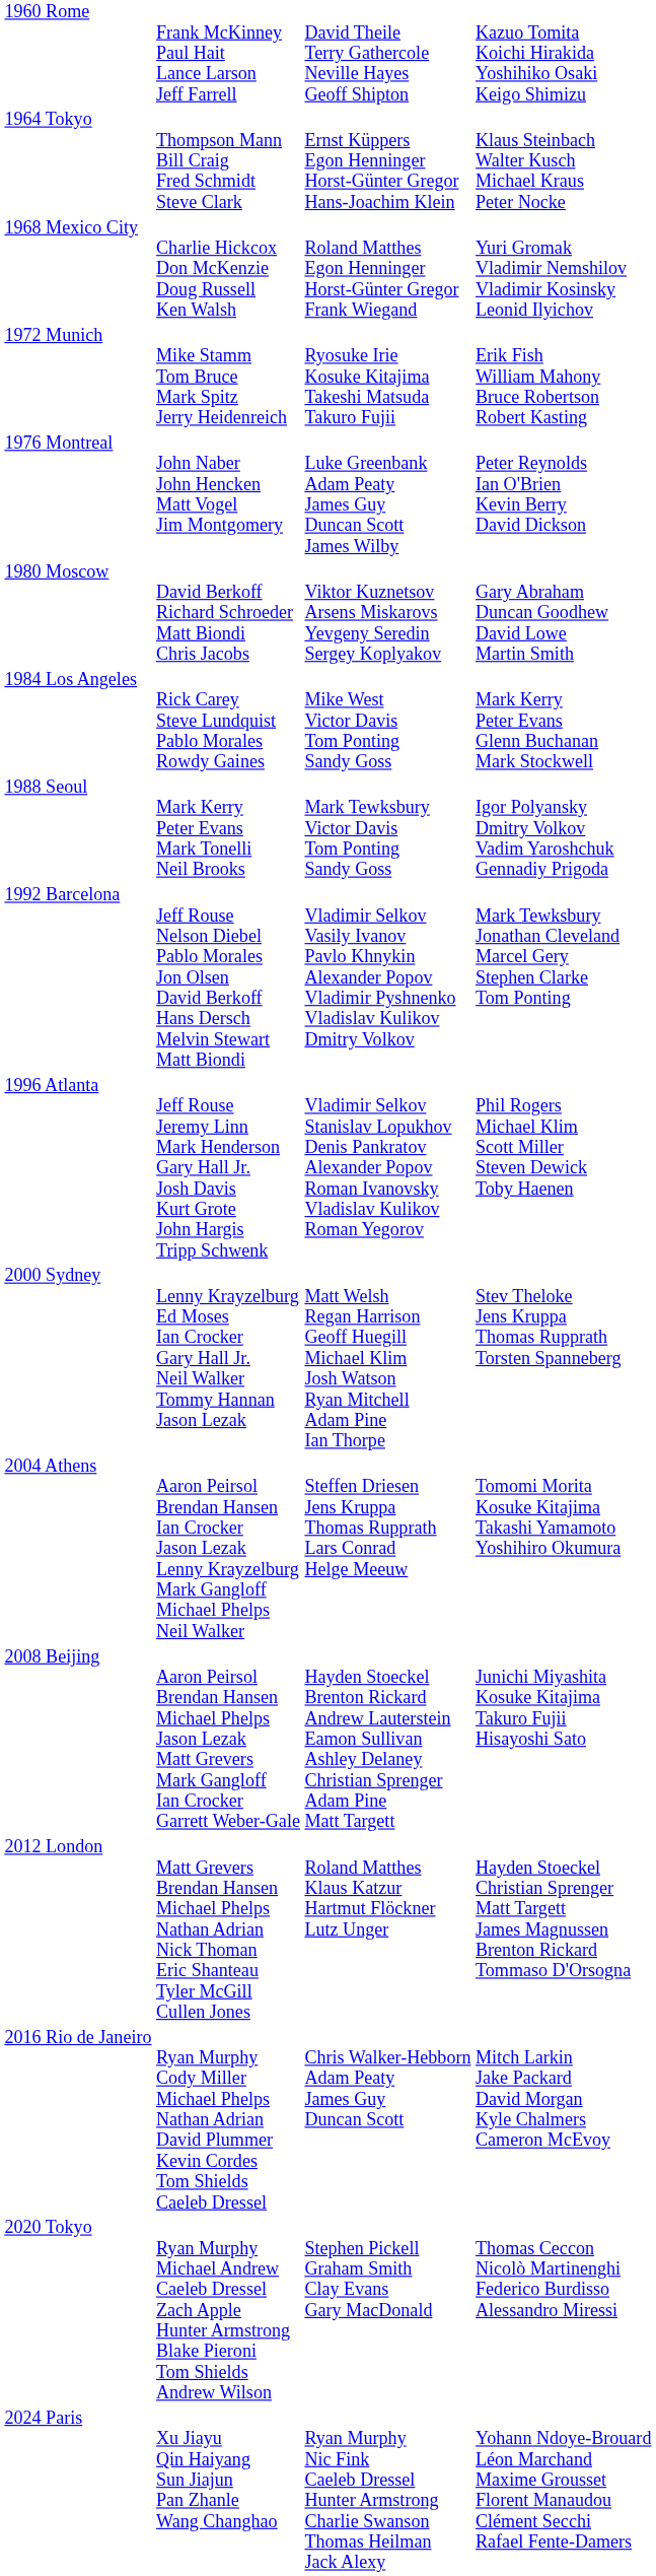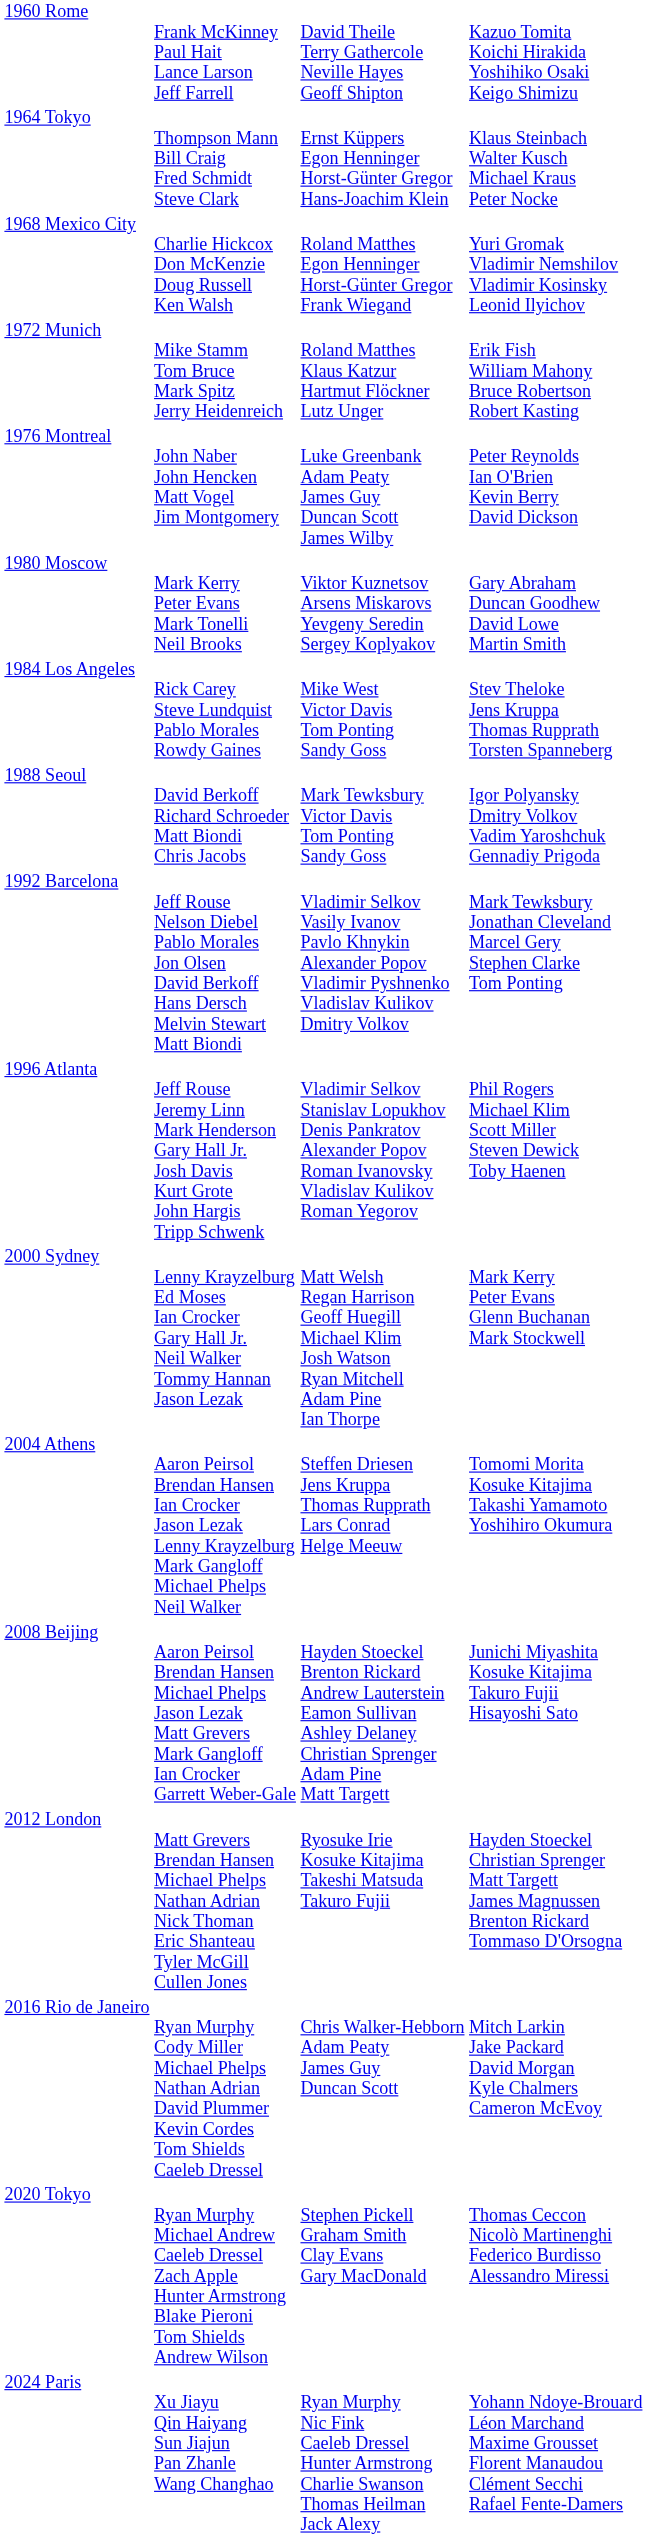 <table>
 <tr valign="top">
 <td><a href='#'>1960 Rome</a><br></td>
 <td valign=top><br><a href='#'>Frank McKinney</a><br><a href='#'>Paul Hait</a><br><a href='#'>Lance Larson</a><br><a href='#'>Jeff Farrell</a></td>
 <td valign=top><br><a href='#'>David Theile</a><br><a href='#'>Terry Gathercole</a><br><a href='#'>Neville Hayes</a><br><a href='#'>Geoff Shipton</a></td>
 <td valign=top><br><a href='#'>Kazuo Tomita</a><br><a href='#'>Koichi Hirakida</a><br><a href='#'>Yoshihiko Osaki</a><br><a href='#'>Keigo Shimizu</a></td>
 </tr>
 <tr valign="top">
 <td><a href='#'>1964 Tokyo</a><br></td>
 <td valign=top><br><a href='#'>Thompson Mann</a><br><a href='#'>Bill Craig</a><br><a href='#'>Fred Schmidt</a><br><a href='#'>Steve Clark</a></td>
 <td valign=top><br><a href='#'>Ernst Küppers</a><br><a href='#'>Egon Henninger</a><br><a href='#'>Horst-Günter Gregor</a><br><a href='#'>Hans-Joachim Klein</a></td>
 <td valign=top><br><a href='#'>Klaus Steinbach</a><br><a href='#'>Walter Kusch</a><br><a href='#'>Michael Kraus</a><br><a href='#'>Peter Nocke</a></td>
 </tr>
 <tr valign="top">
 <td><a href='#'>1968 Mexico City</a><br></td>
 <td valign=top><br><a href='#'>Charlie Hickcox</a><br><a href='#'>Don McKenzie</a><br><a href='#'>Doug Russell</a><br><a href='#'>Ken Walsh</a></td>
 <td valign=top><br><a href='#'>Roland Matthes</a><br><a href='#'>Egon Henninger</a><br><a href='#'>Horst-Günter Gregor</a><br><a href='#'>Frank Wiegand</a></td>
 <td valign=top><br><a href='#'>Yuri Gromak</a><br><a href='#'>Vladimir Nemshilov</a><br><a href='#'>Vladimir Kosinsky</a><br><a href='#'>Leonid Ilyichov</a></td>
 </tr>
 <tr valign="top">
 <td><a href='#'>1972 Munich</a><br></td>
 <td valign=top><br><a href='#'>Mike Stamm</a><br><a href='#'>Tom Bruce</a><br><a href='#'>Mark Spitz</a><br><a href='#'>Jerry Heidenreich</a></td>
-<td valign=top><br><a href='#'>Ryosuke Irie</a><br><a href='#'>Kosuke Kitajima</a><br><a href='#'>Takeshi Matsuda</a><br><a href='#'>Takuro Fujii</a></td>
+<td valign=top><br><a href='#'>Roland Matthes</a><br><a href='#'>Klaus Katzur</a><br><a href='#'>Hartmut Flöckner</a><br><a href='#'>Lutz Unger</a></td>
 <td valign=top><br><a href='#'>Erik Fish</a><br><a href='#'>William Mahony</a><br><a href='#'>Bruce Robertson</a><br><a href='#'>Robert Kasting</a></td>
 </tr>
 <tr valign="top">
 <td><a href='#'>1976 Montreal</a><br></td>
 <td valign=top><br><a href='#'>John Naber</a><br><a href='#'>John Hencken</a><br><a href='#'>Matt Vogel</a><br><a href='#'>Jim Montgomery</a></td>
 <td valign=top> <br> <a href='#'>Luke Greenbank</a> <br><a href='#'>Adam Peaty</a> <br><a href='#'>James Guy</a> <br><a href='#'>Duncan Scott</a>  <br> <a href='#'>James Wilby</a></td>
 <td valign=top><br><a href='#'>Peter Reynolds</a><br><a href='#'>Ian O'Brien</a><br><a href='#'>Kevin Berry</a><br><a href='#'>David Dickson</a></td>
 </tr>
 <tr valign="top">
 <td><a href='#'>1980 Moscow</a><br></td>
-<td valign=top><br><a href='#'>David Berkoff</a><br><a href='#'>Richard Schroeder</a><br><a href='#'>Matt Biondi</a><br><a href='#'>Chris Jacobs</a></td>
+<td valign=top><br><a href='#'>Mark Kerry</a><br><a href='#'>Peter Evans</a><br><a href='#'>Mark Tonelli</a><br><a href='#'>Neil Brooks</a></td>
 <td valign=top><br><a href='#'>Viktor Kuznetsov</a><br><a href='#'>Arsens Miskarovs</a><br><a href='#'>Yevgeny Seredin</a><br><a href='#'>Sergey Koplyakov</a></td>
 <td valign=top><br><a href='#'>Gary Abraham</a><br><a href='#'>Duncan Goodhew</a><br><a href='#'>David Lowe</a><br><a href='#'>Martin Smith</a></td>
 </tr>
 <tr valign="top">
 <td><a href='#'>1984 Los Angeles</a><br></td>
 <td valign=top><br><a href='#'>Rick Carey</a><br><a href='#'>Steve Lundquist</a><br><a href='#'>Pablo Morales</a><br><a href='#'>Rowdy Gaines</a></td>
 <td valign=top><br><a href='#'>Mike West</a><br><a href='#'>Victor Davis</a><br><a href='#'>Tom Ponting</a><br><a href='#'>Sandy Goss</a></td>
-<td valign=top><br><a href='#'>Mark Kerry</a><br><a href='#'>Peter Evans</a><br><a href='#'>Glenn Buchanan</a><br><a href='#'>Mark Stockwell</a></td>
+<td valign=top><br><a href='#'>Stev Theloke</a><br><a href='#'>Jens Kruppa</a><br><a href='#'>Thomas Rupprath</a><br><a href='#'>Torsten Spanneberg</a></td>
 </tr>
 <tr valign="top">
 <td><a href='#'>1988 Seoul</a><br></td>
-<td valign=top><br><a href='#'>Mark Kerry</a><br><a href='#'>Peter Evans</a><br><a href='#'>Mark Tonelli</a><br><a href='#'>Neil Brooks</a></td>
+<td valign=top><br><a href='#'>David Berkoff</a><br><a href='#'>Richard Schroeder</a><br><a href='#'>Matt Biondi</a><br><a href='#'>Chris Jacobs</a></td>
 <td valign=top><br><a href='#'>Mark Tewksbury</a><br><a href='#'>Victor Davis</a><br><a href='#'>Tom Ponting</a><br><a href='#'>Sandy Goss</a></td>
 <td valign=top><br><a href='#'>Igor Polyansky</a><br><a href='#'>Dmitry Volkov</a><br><a href='#'>Vadim Yaroshchuk</a><br><a href='#'>Gennadiy Prigoda</a></td>
 </tr>
 <tr valign="top">
 <td><a href='#'>1992 Barcelona</a><br></td>
 <td valign=top><br><a href='#'>Jeff Rouse</a><br><a href='#'>Nelson Diebel</a><br><a href='#'>Pablo Morales</a><br><a href='#'>Jon Olsen</a><br><a href='#'>David Berkoff</a><br><a href='#'>Hans Dersch</a><br><a href='#'>Melvin Stewart</a><br><a href='#'>Matt Biondi</a></td>
 <td valign=top><br><a href='#'>Vladimir Selkov</a><br><a href='#'>Vasily Ivanov</a><br><a href='#'>Pavlo Khnykin</a><br><a href='#'>Alexander Popov</a><br><a href='#'>Vladimir Pyshnenko</a><br><a href='#'>Vladislav Kulikov</a><br><a href='#'>Dmitry Volkov</a></td>
 <td valign=top><br><a href='#'>Mark Tewksbury</a><br><a href='#'>Jonathan Cleveland</a><br><a href='#'>Marcel Gery</a><br><a href='#'>Stephen Clarke</a><br><a href='#'>Tom Ponting</a></td>
 </tr>
 <tr valign="top">
 <td><a href='#'>1996 Atlanta</a><br></td>
 <td valign=top><br><a href='#'>Jeff Rouse</a><br><a href='#'>Jeremy Linn</a><br><a href='#'>Mark Henderson</a><br><a href='#'>Gary Hall Jr.</a><br><a href='#'>Josh Davis</a><br><a href='#'>Kurt Grote</a><br><a href='#'>John Hargis</a><br><a href='#'>Tripp Schwenk</a></td>
 <td valign=top><br><a href='#'>Vladimir Selkov</a><br><a href='#'>Stanislav Lopukhov</a><br><a href='#'>Denis Pankratov</a><br><a href='#'>Alexander Popov</a><br><a href='#'>Roman Ivanovsky</a><br><a href='#'>Vladislav Kulikov</a><br><a href='#'>Roman Yegorov</a></td>
 <td valign=top><br><a href='#'>Phil Rogers</a><br><a href='#'>Michael Klim</a><br><a href='#'>Scott Miller</a><br><a href='#'>Steven Dewick</a><br><a href='#'>Toby Haenen</a></td>
 </tr>
 <tr valign="top">
 <td><a href='#'>2000 Sydney</a><br></td>
 <td valign=top><br><a href='#'>Lenny Krayzelburg</a><br><a href='#'>Ed Moses</a><br><a href='#'>Ian Crocker</a><br><a href='#'>Gary Hall Jr.</a><br><a href='#'>Neil Walker</a><br><a href='#'>Tommy Hannan</a><br><a href='#'>Jason Lezak</a></td>
 <td valign=top><br><a href='#'>Matt Welsh</a><br><a href='#'>Regan Harrison</a><br><a href='#'>Geoff Huegill</a><br><a href='#'>Michael Klim</a><br><a href='#'>Josh Watson</a><br><a href='#'>Ryan Mitchell</a><br><a href='#'>Adam Pine</a><br><a href='#'>Ian Thorpe</a></td>
-<td valign=top><br><a href='#'>Stev Theloke</a><br><a href='#'>Jens Kruppa</a><br><a href='#'>Thomas Rupprath</a><br><a href='#'>Torsten Spanneberg</a></td>
+<td valign=top><br><a href='#'>Mark Kerry</a><br><a href='#'>Peter Evans</a><br><a href='#'>Glenn Buchanan</a><br><a href='#'>Mark Stockwell</a></td>
 </tr>
 <tr valign="top">
 <td><a href='#'>2004 Athens</a><br></td>
 <td valign=top><br><a href='#'>Aaron Peirsol</a><br><a href='#'>Brendan Hansen</a><br><a href='#'>Ian Crocker</a><br><a href='#'>Jason Lezak</a><br><a href='#'>Lenny Krayzelburg</a><br><a href='#'>Mark Gangloff</a><br><a href='#'>Michael Phelps</a><br><a href='#'>Neil Walker</a></td>
 <td valign=top><br><a href='#'>Steffen Driesen</a><br><a href='#'>Jens Kruppa</a><br><a href='#'>Thomas Rupprath</a><br><a href='#'>Lars Conrad</a><br><a href='#'>Helge Meeuw</a></td>
 <td valign=top><br><a href='#'>Tomomi Morita</a><br><a href='#'>Kosuke Kitajima</a><br><a href='#'>Takashi Yamamoto</a><br><a href='#'>Yoshihiro Okumura</a></td>
 </tr>
 <tr valign="top">
 <td><a href='#'>2008 Beijing</a><br></td>
 <td valign=top><br><a href='#'>Aaron Peirsol</a><br><a href='#'>Brendan Hansen</a><br><a href='#'>Michael Phelps</a><br><a href='#'>Jason Lezak</a><br><a href='#'>Matt Grevers</a><br><a href='#'>Mark Gangloff</a><br><a href='#'>Ian Crocker</a><br><a href='#'>Garrett Weber-Gale</a></td>
 <td valign=top><br><a href='#'>Hayden Stoeckel</a><br><a href='#'>Brenton Rickard</a><br><a href='#'>Andrew Lauterstein</a><br><a href='#'>Eamon Sullivan</a><br><a href='#'>Ashley Delaney</a><br><a href='#'>Christian Sprenger</a><br><a href='#'>Adam Pine</a><br><a href='#'>Matt Targett</a></td>
 <td valign=top><br><a href='#'>Junichi Miyashita</a><br><a href='#'>Kosuke Kitajima</a><br><a href='#'>Takuro Fujii</a><br><a href='#'>Hisayoshi Sato</a></td>
 </tr>
 <tr valign="top">
 <td><a href='#'>2012 London</a><br></td>
 <td valign=top><br><a href='#'>Matt Grevers</a><br><a href='#'>Brendan Hansen</a><br><a href='#'>Michael Phelps</a><br><a href='#'>Nathan Adrian</a><br><a href='#'>Nick Thoman</a><br><a href='#'>Eric Shanteau</a><br><a href='#'>Tyler McGill</a><br><a href='#'>Cullen Jones</a></td>
-<td valign=top><br><a href='#'>Roland Matthes</a><br><a href='#'>Klaus Katzur</a><br><a href='#'>Hartmut Flöckner</a><br><a href='#'>Lutz Unger</a></td>
+<td valign=top><br><a href='#'>Ryosuke Irie</a><br><a href='#'>Kosuke Kitajima</a><br><a href='#'>Takeshi Matsuda</a><br><a href='#'>Takuro Fujii</a></td>
 <td valign=top><br><a href='#'>Hayden Stoeckel</a><br><a href='#'>Christian Sprenger</a><br><a href='#'>Matt Targett</a><br><a href='#'>James Magnussen</a><br><a href='#'>Brenton Rickard</a><br><a href='#'>Tommaso D'Orsogna</a></td>
 </tr>
 <tr valign="top">
 <td><a href='#'>2016 Rio de Janeiro</a><br></td>
 <td valign=top><br><a href='#'>Ryan Murphy</a><br><a href='#'>Cody Miller</a><br><a href='#'>Michael Phelps</a><br><a href='#'>Nathan Adrian</a><br><a href='#'>David Plummer</a><br><a href='#'>Kevin Cordes</a><br><a href='#'>Tom Shields</a><br><a href='#'>Caeleb Dressel</a></td>
 <td valign=top><br><a href='#'>Chris Walker-Hebborn</a><br><a href='#'>Adam Peaty</a><br><a href='#'>James Guy</a><br><a href='#'>Duncan Scott</a></td>
 <td valign=top><br><a href='#'>Mitch Larkin</a><br><a href='#'>Jake Packard</a><br><a href='#'>David Morgan</a><br><a href='#'>Kyle Chalmers</a><br><a href='#'>Cameron McEvoy</a></td>
 </tr>
 <tr valign="top">
 <td><a href='#'>2020 Tokyo</a><br></td>
 <td valign=top> <br> <a href='#'>Ryan Murphy</a> <br><a href='#'>Michael Andrew</a> <br><a href='#'>Caeleb Dressel</a> <br><a href='#'>Zach Apple</a> <br> <a href='#'>Hunter Armstrong</a> <br><a href='#'>Blake Pieroni</a> <br><a href='#'>Tom Shields</a> <br><a href='#'>Andrew Wilson</a></td>
 <td valign=top><br><a href='#'>Stephen Pickell</a><br><a href='#'>Graham Smith</a><br><a href='#'>Clay Evans</a><br><a href='#'>Gary MacDonald</a></td>
 <td valign=top> <br> <a href='#'>Thomas Ceccon</a> <br><a href='#'>Nicolò Martinenghi</a>  <br><a href='#'>Federico Burdisso</a> <br><a href='#'>Alessandro Miressi</a></td>
 </tr>
 <tr valign=top>
 <td><a href='#'>2024 Paris</a><br></td>
 <td><br><a href='#'>Xu Jiayu</a> <br><a href='#'>Qin Haiyang</a> <br><a href='#'>Sun Jiajun</a> <br><a href='#'>Pan Zhanle</a> <br><a href='#'>Wang Changhao</a></td>
 <td><br><a href='#'>Ryan Murphy</a><br><a href='#'>Nic Fink</a><br><a href='#'>Caeleb Dressel</a><br><a href='#'>Hunter Armstrong</a><br><a href='#'>Charlie Swanson</a><br><a href='#'>Thomas Heilman</a><br><a href='#'>Jack Alexy</a></td>
 <td><br><a href='#'>Yohann Ndoye-Brouard</a><br><a href='#'>Léon Marchand</a><br><a href='#'>Maxime Grousset</a><br><a href='#'>Florent Manaudou</a><br><a href='#'>Clément Secchi</a><br><a href='#'>Rafael Fente-Damers</a></td>
 </tr>
 <tr>
 </tr>
 </table>
